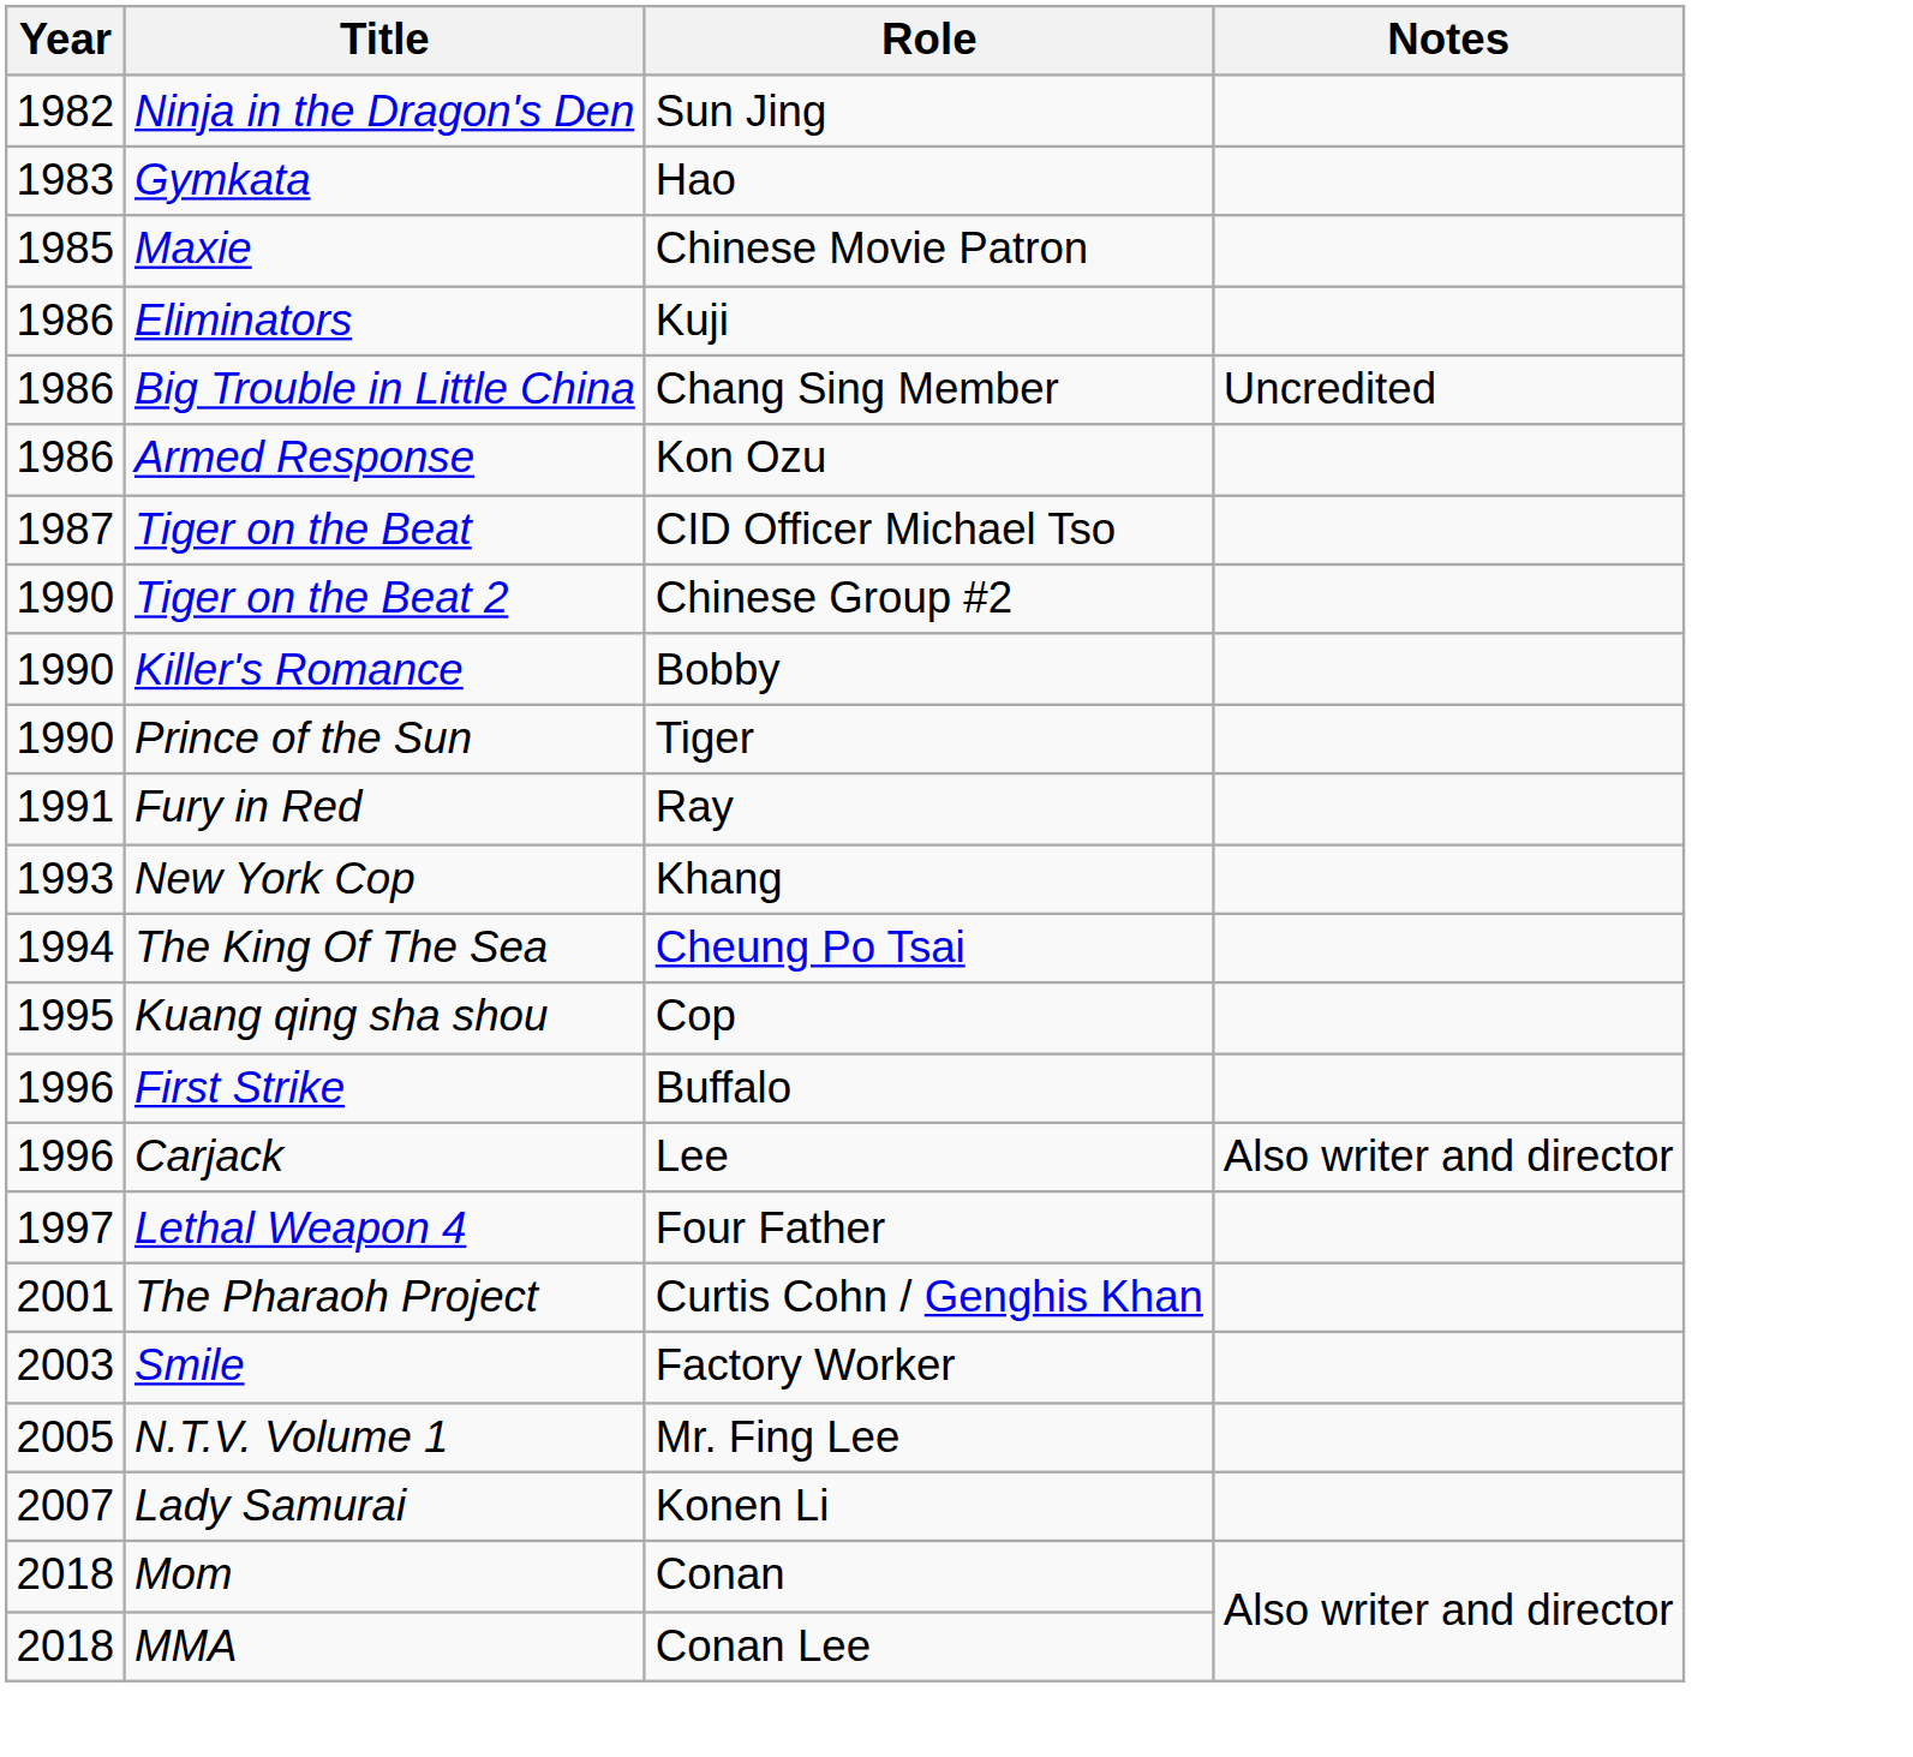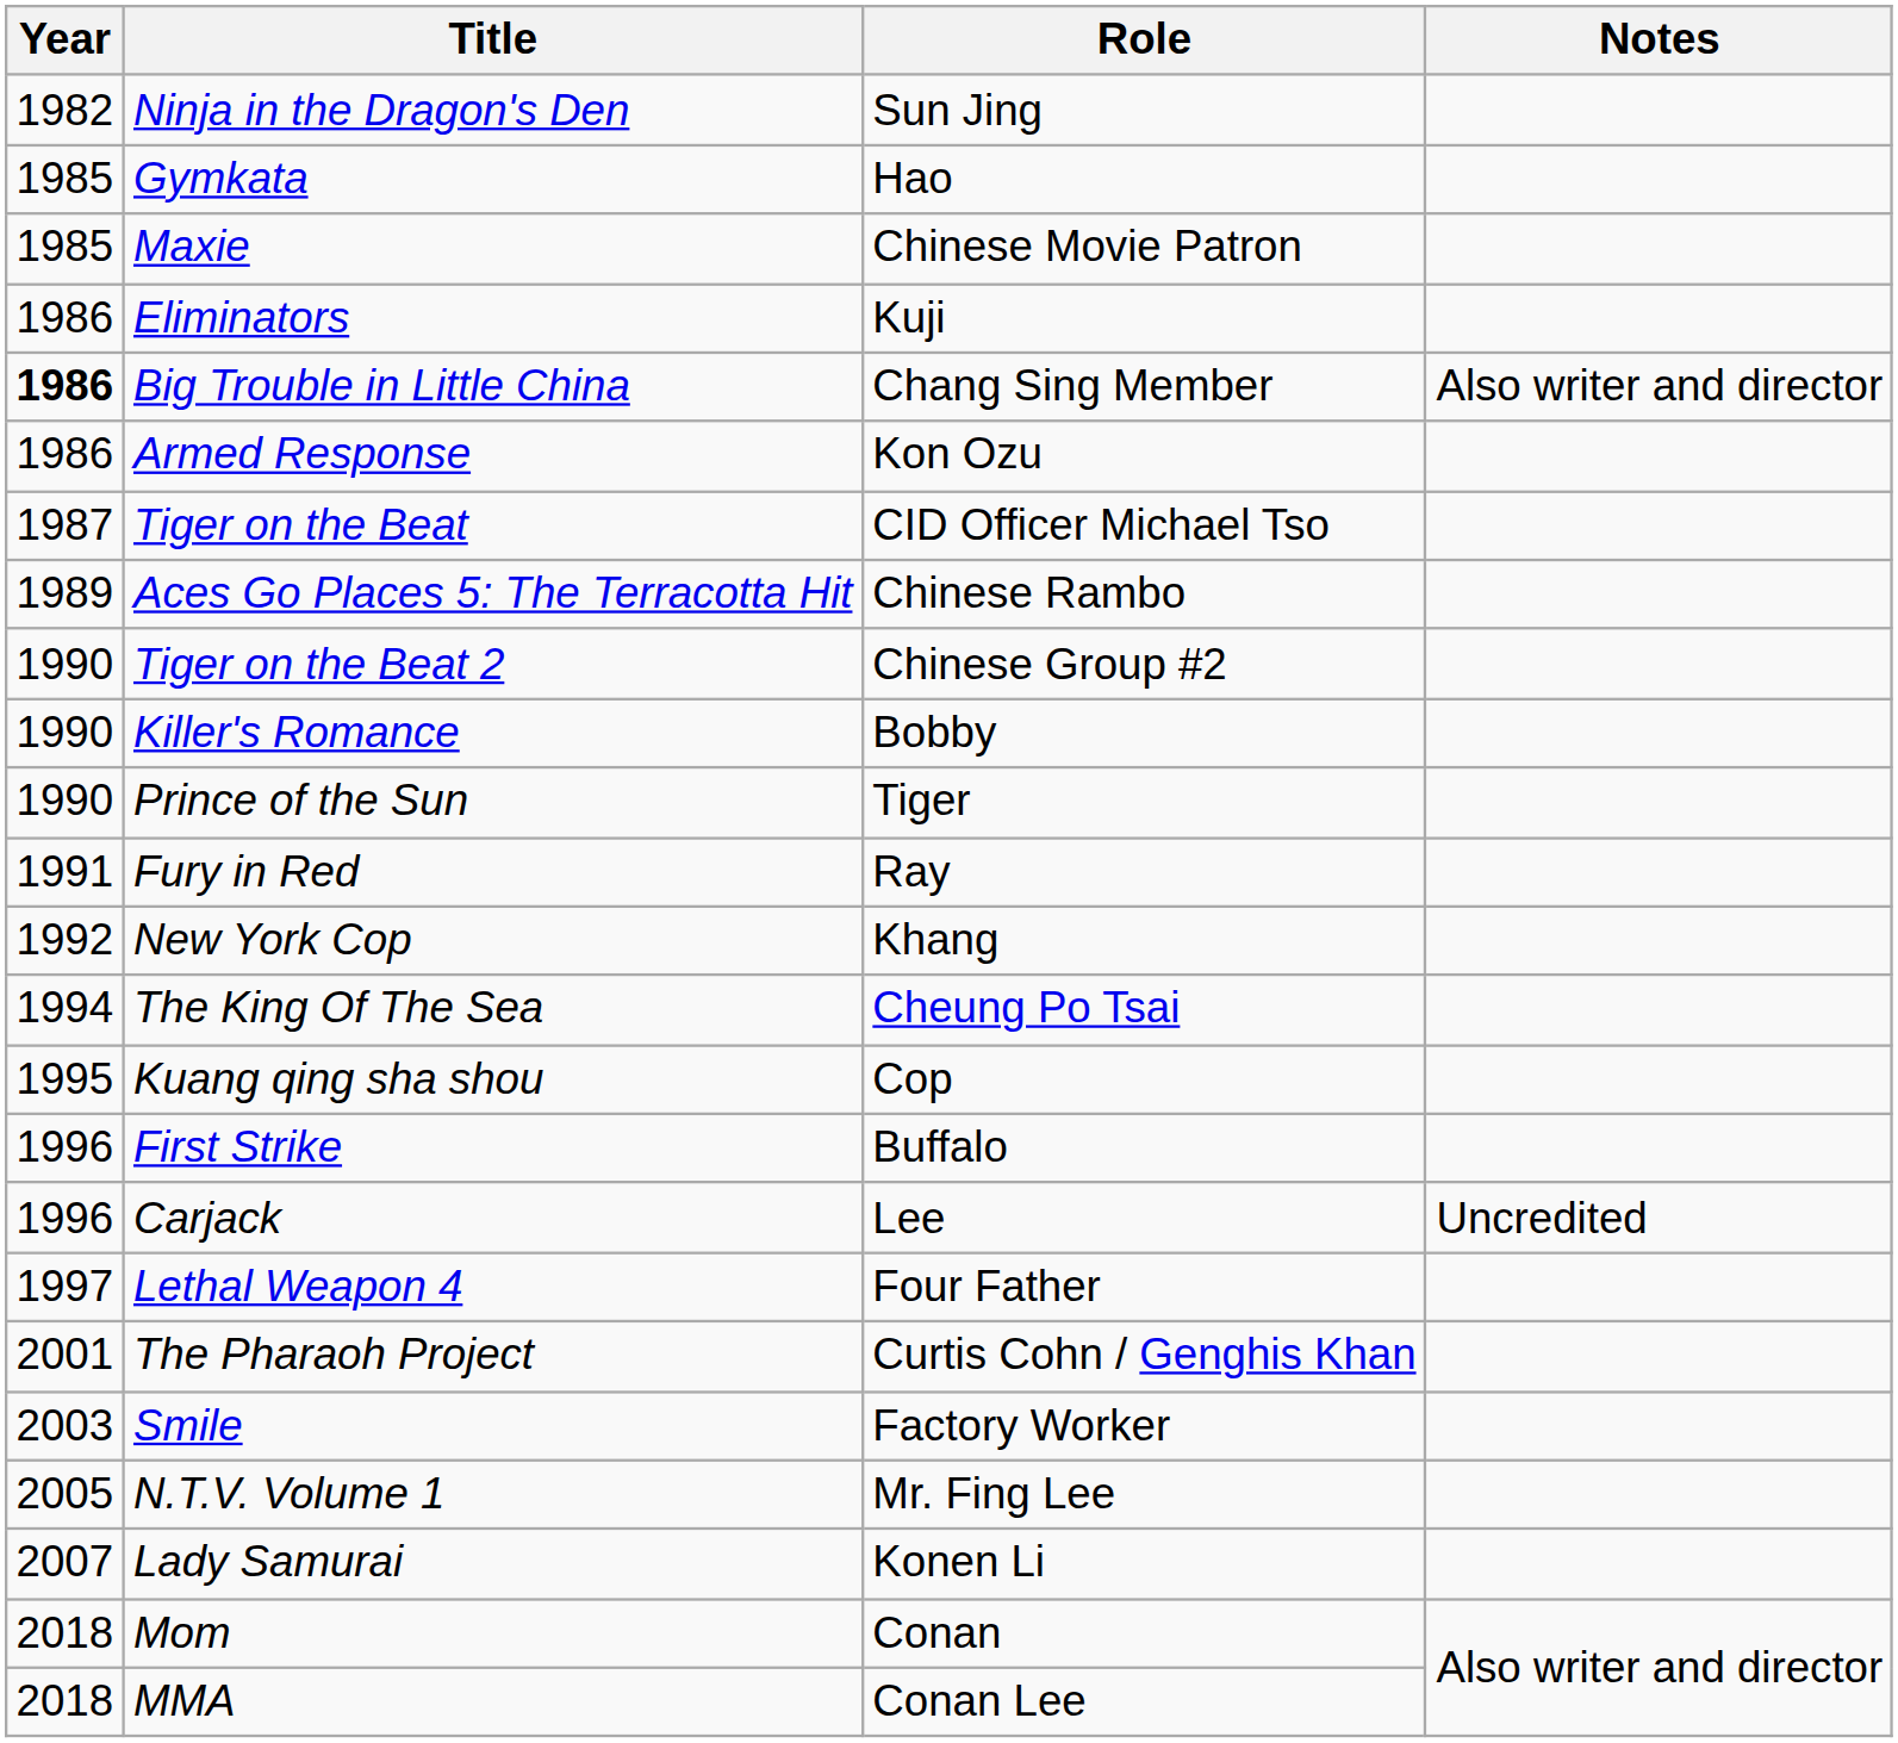 <table class="wikitable sortable">
 <tr>
 <th>Year</th>
 <th>Title</th>
 <th>Role</th>
 <th>Notes</th>
 </tr>
 <tr>
 <td>1982</td>
 <td><em><a href='#'>Ninja in the Dragon's Den</a></em></td>
 <td>Sun Jing</td>
 <td></td>
 </tr>
 <tr>
-<td>1983</td>
+<td>1985</td>
 <td><em><a href='#'>Gymkata</a></em></td>
 <td>Hao</td>
 <td></td>
 </tr>
 <tr>
 <td>1985</td>
 <td><a href='#'><em>Maxie</em></a></td>
 <td>Chinese Movie Patron</td>
 <td></td>
 </tr>
 <tr>
 <td>1986</td>
 <td><a href='#'><em>Eliminators</em></a></td>
 <td>Kuji</td>
 <td></td>
 </tr>
 <tr>
-<td>1986</td>
+<td><strong>1986</strong></td>
 <td><em><a href='#'>Big Trouble in Little China</a></em></td>
 <td>Chang Sing Member</td>
-<td>Uncredited</td>
+<td>Also writer and director</td>
 </tr>
 <tr>
 <td>1986</td>
 <td><a href='#'><em>Armed Response</em></a></td>
 <td>Kon Ozu</td>
 <td></td>
 </tr>
 <tr>
 <td>1987</td>
 <td><em><a href='#'>Tiger on the Beat</a></em></td>
 <td>CID Officer Michael Tso</td>
+<td></td>
+</tr>
+<tr>
+<td>1989</td>
+<td><em><a href='#'>Aces Go Places 5: The Terracotta Hit</a></em></td>
+<td>Chinese Rambo</td>
 <td></td>
 </tr>
 <tr>
 <td>1990</td>
 <td><em><a href='#'>Tiger on the Beat 2</a></em></td>
 <td>Chinese Group #2</td>
 <td></td>
 </tr>
 <tr>
 <td>1990</td>
 <td><em><a href='#'>Killer's Romance</a></em></td>
 <td>Bobby</td>
 <td></td>
 </tr>
 <tr>
 <td>1990</td>
 <td><em>Prince of the Sun</em></td>
 <td>Tiger</td>
 <td></td>
 </tr>
 <tr>
 <td>1991</td>
 <td><em>Fury in Red</em></td>
 <td>Ray</td>
 <td></td>
 </tr>
 <tr>
-<td>1993</td>
+<td>1992</td>
 <td><em>New York Cop</em></td>
 <td>Khang</td>
 <td></td>
 </tr>
 <tr>
 <td>1994</td>
 <td><em>The King Of The Sea</em></td>
 <td><a href='#'>Cheung Po Tsai</a></td>
 <td></td>
 </tr>
 <tr>
 <td>1995</td>
 <td><em>Kuang qing sha shou</em></td>
 <td>Cop</td>
 <td></td>
 </tr>
 <tr>
 <td>1996</td>
 <td><a href='#'><em>First Strike</em></a></td>
 <td>Buffalo</td>
 <td></td>
 </tr>
 <tr>
 <td>1996</td>
 <td><em>Carjack</em></td>
 <td>Lee</td>
-<td>Also writer and director</td>
+<td>Uncredited</td>
 </tr>
 <tr>
 <td>1997</td>
 <td><em><a href='#'>Lethal Weapon 4</a></em></td>
 <td>Four Father</td>
 <td></td>
 </tr>
 <tr>
 <td>2001</td>
 <td><em>The Pharaoh Project</em></td>
 <td>Curtis Cohn / <a href='#'>Genghis Khan</a></td>
 <td></td>
 </tr>
 <tr>
 <td>2003</td>
 <td><a href='#'><em>Smile</em></a></td>
 <td>Factory Worker</td>
 <td></td>
 </tr>
 <tr>
 <td>2005</td>
 <td><em>N.T.V. Volume 1</em></td>
 <td>Mr. Fing Lee</td>
 <td></td>
 </tr>
 <tr>
 <td>2007</td>
 <td><em>Lady Samurai</em></td>
 <td>Konen Li</td>
 <td></td>
 </tr>
 <tr>
 <td>2018</td>
 <td><em>Mom</em></td>
 <td>Conan</td>
 <td rowspan="2">Also writer and director</td>
 </tr>
 <tr>
 <td>2018</td>
 <td><em>MMA</em></td>
 <td>Conan Lee</td>
 </tr>
 </table>
